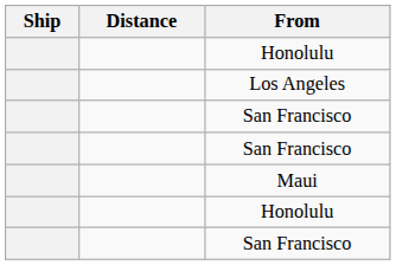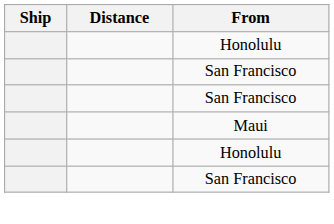 <table class="wikitable sortable mw-collapsible collapsed floatright" style="font-size:90%;text-align:center;width:20em;">
 <tr>
 <th>Ship</th>
 <th>Distance</th>
 <th>From</th>
 </tr>
 <tr>
 <th></th>
 <td></td>
 <td>Honolulu</td>
-</tr>
-<tr>
-<th></th>
-<td></td>
-<td>Los Angeles</td>
 </tr>
 <tr>
 <th></th>
 <td></td>
 <td>San Francisco</td>
 </tr>
 <tr>
 <th></th>
 <td></td>
 <td>San Francisco</td>
 </tr>
 <tr>
 <th></th>
 <td></td>
 <td>Maui</td>
 </tr>
 <tr>
 <th></th>
 <td></td>
 <td>Honolulu</td>
 </tr>
 <tr>
 <th></th>
 <td></td>
 <td>San Francisco</td>
 </tr>
 </table>
